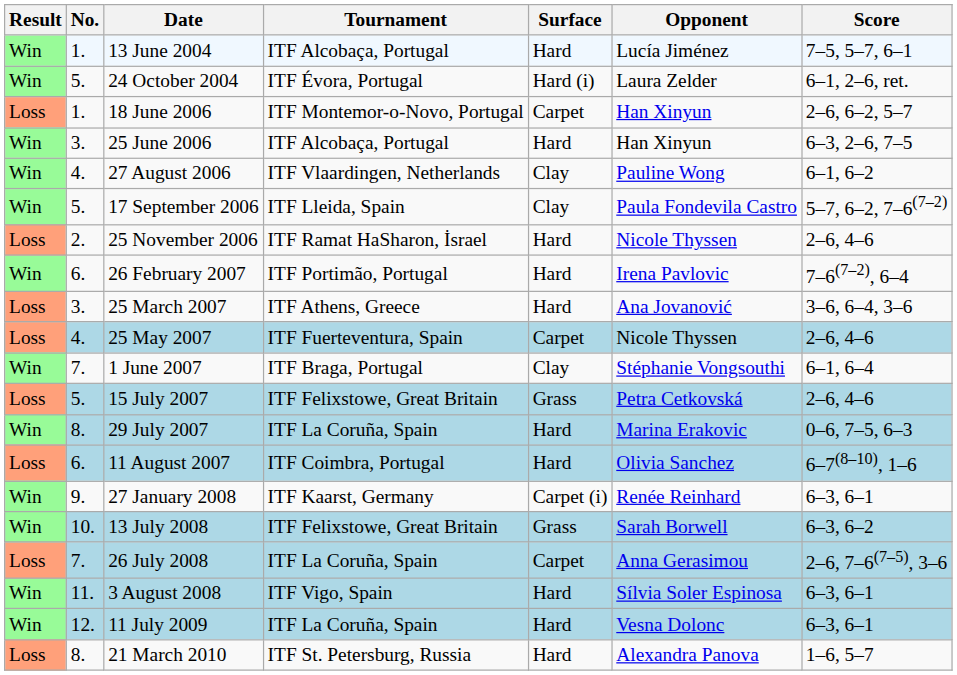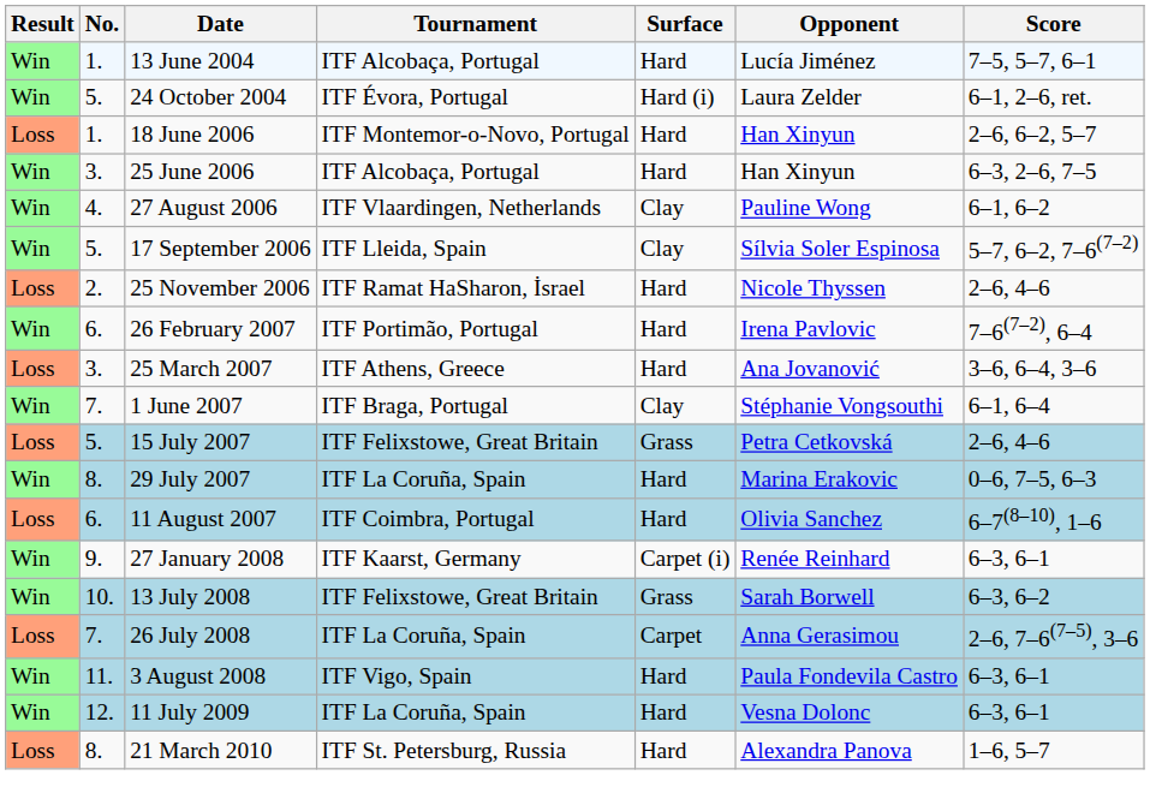 <table class="sortable wikitable">
 <tr>
 <th>Result</th>
 <th>No.</th>
 <th>Date</th>
 <th>Tournament</th>
 <th>Surface</th>
 <th>Opponent</th>
 <th class="unsortable">Score</th>
 </tr>
 <tr style="background:#f0f8ff;">
 <td style="background:#98fb98;">Win</td>
 <td>1.</td>
 <td>13 June 2004</td>
 <td>ITF Alcobaça, Portugal</td>
 <td>Hard</td>
 <td> Lucía Jiménez</td>
 <td>7–5, 5–7, 6–1</td>
 </tr>
 <tr>
 <td style="background:#98fb98;">Win</td>
 <td>5.</td>
 <td>24 October 2004</td>
 <td>ITF Évora, Portugal</td>
 <td>Hard (i)</td>
 <td> Laura Zelder</td>
 <td>6–1, 2–6, ret.</td>
 </tr>
 <tr>
 <td style="background:#ffa07a;">Loss</td>
 <td>1.</td>
 <td>18 June 2006</td>
 <td>ITF Montemor-o-Novo, Portugal</td>
-<td>Carpet</td>
+<td>Hard</td>
 <td> <a href='#'>Han Xinyun</a></td>
 <td>2–6, 6–2, 5–7</td>
 </tr>
 <tr>
 <td style="background:#98fb98;">Win</td>
 <td>3.</td>
 <td>25 June 2006</td>
 <td>ITF Alcobaça, Portugal</td>
 <td>Hard</td>
 <td> Han Xinyun</td>
 <td>6–3, 2–6, 7–5</td>
 </tr>
 <tr>
 <td style="background:#98fb98;">Win</td>
 <td>4.</td>
 <td>27 August 2006</td>
 <td>ITF Vlaardingen, Netherlands</td>
 <td>Clay</td>
 <td> <a href='#'>Pauline Wong</a></td>
 <td>6–1, 6–2</td>
 </tr>
 <tr>
 <td style="background:#98fb98;">Win</td>
 <td>5.</td>
 <td>17 September 2006</td>
 <td>ITF Lleida, Spain</td>
 <td>Clay</td>
-<td> <a href='#'>Paula Fondevila Castro</a></td>
+<td> <a href='#'>Sílvia Soler Espinosa</a></td>
 <td>5–7, 6–2, 7–6<sup>(7–2)</sup></td>
 </tr>
 <tr>
 <td style="background:#ffa07a;">Loss</td>
 <td>2.</td>
 <td>25 November 2006</td>
 <td>ITF Ramat HaSharon, İsrael</td>
 <td>Hard</td>
 <td> <a href='#'>Nicole Thyssen</a></td>
 <td>2–6, 4–6</td>
 </tr>
 <tr>
 <td style="background:#98fb98;">Win</td>
 <td>6.</td>
 <td>26 February 2007</td>
 <td>ITF Portimão, Portugal</td>
 <td>Hard</td>
 <td> <a href='#'>Irena Pavlovic</a></td>
 <td>7–6<sup>(7–2)</sup>, 6–4</td>
 </tr>
 <tr>
 <td style="background:#ffa07a;">Loss</td>
 <td>3.</td>
 <td>25 March 2007</td>
 <td>ITF Athens, Greece</td>
 <td>Hard</td>
 <td> <a href='#'>Ana Jovanović</a></td>
 <td>3–6, 6–4, 3–6</td>
-</tr>
-<tr style="background:lightblue;">
-<td style="background:#ffa07a;">Loss</td>
-<td>4.</td>
-<td>25 May 2007</td>
-<td>ITF Fuerteventura, Spain</td>
-<td>Carpet</td>
-<td> Nicole Thyssen</td>
-<td>2–6, 4–6</td>
 </tr>
 <tr>
 <td style="background:#98fb98;">Win</td>
 <td>7.</td>
 <td>1 June 2007</td>
 <td>ITF Braga, Portugal</td>
 <td>Clay</td>
 <td> <a href='#'>Stéphanie Vongsouthi</a></td>
 <td>6–1, 6–4</td>
 </tr>
 <tr style="background:lightblue;">
 <td style="background:#ffa07a;">Loss</td>
 <td>5.</td>
 <td>15 July 2007</td>
 <td>ITF Felixstowe, Great Britain</td>
 <td>Grass</td>
 <td> <a href='#'>Petra Cetkovská</a></td>
 <td>2–6, 4–6</td>
 </tr>
 <tr style="background:lightblue;">
 <td style="background:#98fb98;">Win</td>
 <td>8.</td>
 <td>29 July 2007</td>
 <td>ITF La Coruña, Spain</td>
 <td>Hard</td>
 <td> <a href='#'>Marina Erakovic</a></td>
 <td>0–6, 7–5, 6–3</td>
 </tr>
 <tr style="background:lightblue;">
 <td style="background:#ffa07a;">Loss</td>
 <td>6.</td>
 <td>11 August 2007</td>
 <td>ITF Coimbra, Portugal</td>
 <td>Hard</td>
 <td> <a href='#'>Olivia Sanchez</a></td>
 <td>6–7<sup>(8–10)</sup>, 1–6</td>
 </tr>
 <tr>
 <td style="background:#98fb98;">Win</td>
 <td>9.</td>
 <td>27 January 2008</td>
 <td>ITF Kaarst, Germany</td>
 <td>Carpet (i)</td>
 <td> <a href='#'>Renée Reinhard</a></td>
 <td>6–3, 6–1</td>
 </tr>
 <tr style="background:lightblue;">
 <td style="background:#98fb98;">Win</td>
 <td>10.</td>
 <td>13 July 2008</td>
 <td>ITF Felixstowe, Great Britain</td>
 <td>Grass</td>
 <td> <a href='#'>Sarah Borwell</a></td>
 <td>6–3, 6–2</td>
 </tr>
 <tr style="background:lightblue;">
 <td style="background:#ffa07a;">Loss</td>
 <td>7.</td>
 <td>26 July 2008</td>
 <td>ITF La Coruña, Spain</td>
 <td>Carpet</td>
 <td> <a href='#'>Anna Gerasimou</a></td>
 <td>2–6, 7–6<sup>(7–5)</sup>, 3–6</td>
 </tr>
 <tr style="background:lightblue;">
 <td style="background:#98fb98;">Win</td>
 <td>11.</td>
 <td>3 August 2008</td>
 <td>ITF Vigo, Spain</td>
 <td>Hard</td>
-<td> <a href='#'>Sílvia Soler Espinosa</a></td>
+<td> <a href='#'>Paula Fondevila Castro</a></td>
 <td>6–3, 6–1</td>
 </tr>
 <tr style="background:lightblue;">
 <td style="background:#98fb98;">Win</td>
 <td>12.</td>
 <td>11 July 2009</td>
 <td>ITF La Coruña, Spain</td>
 <td>Hard</td>
 <td> <a href='#'>Vesna Dolonc</a></td>
 <td>6–3, 6–1</td>
 </tr>
 <tr>
 <td style="background:#ffa07a;">Loss</td>
 <td>8.</td>
 <td>21 March 2010</td>
 <td>ITF St. Petersburg, Russia</td>
 <td>Hard</td>
 <td> <a href='#'>Alexandra Panova</a></td>
 <td>1–6, 5–7</td>
 </tr>
 </table>
